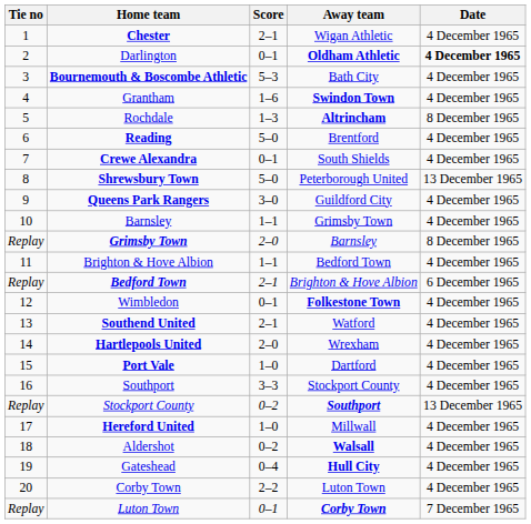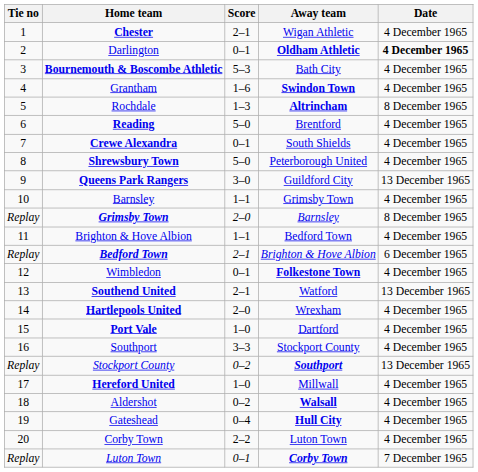 <table class="wikitable" style="text-align: center">
 <tr>
 <th>Tie no</th>
 <th>Home team</th>
 <th>Score</th>
 <th>Away team</th>
 <th>Date</th>
 </tr>
 <tr>
 <td>1</td>
 <td><strong><a href='#'>Chester</a></strong></td>
 <td>2–1</td>
 <td><a href='#'>Wigan Athletic</a></td>
 <td>4 December 1965</td>
 </tr>
 <tr>
 <td>2</td>
 <td><a href='#'>Darlington</a></td>
 <td>0–1</td>
 <td><strong><a href='#'>Oldham Athletic</a></strong></td>
 <td><strong>4 December 1965</strong></td>
 </tr>
 <tr>
 <td>3</td>
 <td><strong><a href='#'>Bournemouth & Boscombe Athletic</a></strong></td>
 <td>5–3</td>
 <td><a href='#'>Bath City</a></td>
 <td>4 December 1965</td>
 </tr>
 <tr>
 <td>4</td>
 <td><a href='#'>Grantham</a></td>
 <td>1–6</td>
 <td><strong><a href='#'>Swindon Town</a></strong></td>
 <td>4 December 1965</td>
 </tr>
 <tr>
 <td>5</td>
 <td><a href='#'>Rochdale</a></td>
 <td>1–3</td>
 <td><strong><a href='#'>Altrincham</a></strong></td>
 <td>8 December 1965</td>
 </tr>
 <tr>
 <td>6</td>
 <td><strong><a href='#'>Reading</a></strong></td>
 <td>5–0</td>
 <td><a href='#'>Brentford</a></td>
 <td>4 December 1965</td>
 </tr>
 <tr>
 <td>7</td>
 <td><strong><a href='#'>Crewe Alexandra</a></strong></td>
 <td>0–1</td>
 <td><a href='#'>South Shields</a></td>
 <td>4 December 1965</td>
 </tr>
 <tr>
 <td>8</td>
 <td><strong><a href='#'>Shrewsbury Town</a></strong></td>
 <td>5–0</td>
 <td><a href='#'>Peterborough United</a></td>
-<td>13 December 1965</td>
+<td>4 December 1965</td>
 </tr>
 <tr>
 <td>9</td>
 <td><strong><a href='#'>Queens Park Rangers</a></strong></td>
 <td>3–0</td>
 <td><a href='#'>Guildford City</a></td>
-<td>4 December 1965</td>
+<td>13 December 1965</td>
 </tr>
 <tr>
 <td>10</td>
 <td><a href='#'>Barnsley</a></td>
 <td>1–1</td>
 <td><a href='#'>Grimsby Town</a></td>
 <td>4 December 1965</td>
 </tr>
 <tr>
 <td><em>Replay</em></td>
 <td><strong><em><a href='#'>Grimsby Town</a></em></strong></td>
 <td><em>2–0</em></td>
 <td><em><a href='#'>Barnsley</a></em></td>
 <td>8 December 1965</td>
 </tr>
 <tr>
 <td>11</td>
 <td><a href='#'>Brighton & Hove Albion</a></td>
 <td>1–1</td>
 <td><a href='#'>Bedford Town</a></td>
 <td>4 December 1965</td>
 </tr>
 <tr>
 <td><em>Replay</em></td>
 <td><strong><em><a href='#'>Bedford Town</a></em></strong></td>
 <td><em>2–1</em></td>
 <td><em><a href='#'>Brighton & Hove Albion</a></em></td>
 <td>6 December 1965</td>
 </tr>
 <tr>
 <td>12</td>
 <td><a href='#'>Wimbledon</a></td>
 <td>0–1</td>
 <td><strong><a href='#'>Folkestone Town</a></strong></td>
 <td>4 December 1965</td>
 </tr>
 <tr>
 <td>13</td>
 <td><strong><a href='#'>Southend United</a></strong></td>
 <td>2–1</td>
 <td><a href='#'>Watford</a></td>
-<td>4 December 1965</td>
+<td>13 December 1965</td>
 </tr>
 <tr>
 <td>14</td>
 <td><strong><a href='#'>Hartlepools United</a></strong></td>
 <td>2–0</td>
 <td><a href='#'>Wrexham</a></td>
 <td>4 December 1965</td>
 </tr>
 <tr>
 <td>15</td>
 <td><strong><a href='#'>Port Vale</a></strong></td>
 <td>1–0</td>
 <td><a href='#'>Dartford</a></td>
 <td>4 December 1965</td>
 </tr>
 <tr>
 <td>16</td>
 <td><a href='#'>Southport</a></td>
 <td>3–3</td>
 <td><a href='#'>Stockport County</a></td>
 <td>4 December 1965</td>
 </tr>
 <tr>
 <td><em>Replay</em></td>
 <td><em><a href='#'>Stockport County</a></em></td>
 <td><em>0–2</em></td>
 <td><strong><em><a href='#'>Southport</a></em></strong></td>
 <td>13 December 1965</td>
 </tr>
 <tr>
 <td>17</td>
 <td><strong><a href='#'>Hereford United</a></strong></td>
 <td>1–0</td>
 <td><a href='#'>Millwall</a></td>
 <td>4 December 1965</td>
 </tr>
 <tr>
 <td>18</td>
 <td><a href='#'>Aldershot</a></td>
 <td>0–2</td>
 <td><strong><a href='#'>Walsall</a></strong></td>
 <td>4 December 1965</td>
 </tr>
 <tr>
 <td>19</td>
 <td><a href='#'>Gateshead</a></td>
 <td>0–4</td>
 <td><strong><a href='#'>Hull City</a></strong></td>
 <td>4 December 1965</td>
 </tr>
 <tr>
 <td>20</td>
 <td><a href='#'>Corby Town</a></td>
 <td>2–2</td>
 <td><a href='#'>Luton Town</a></td>
 <td>4 December 1965</td>
 </tr>
 <tr>
 <td><em>Replay</em></td>
 <td><em><a href='#'>Luton Town</a></em></td>
 <td><em>0–1</em></td>
 <td><strong><em><a href='#'>Corby Town</a></em></strong></td>
 <td>7 December 1965</td>
 </tr>
 </table>
